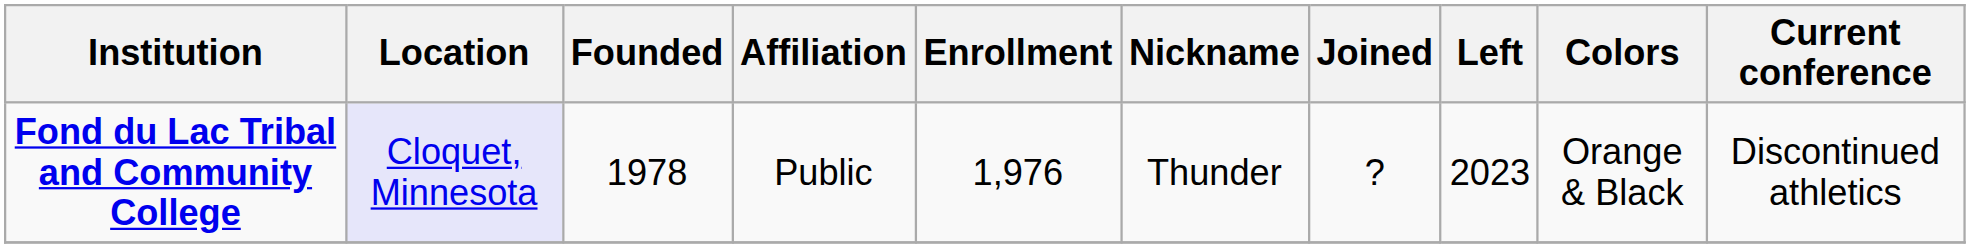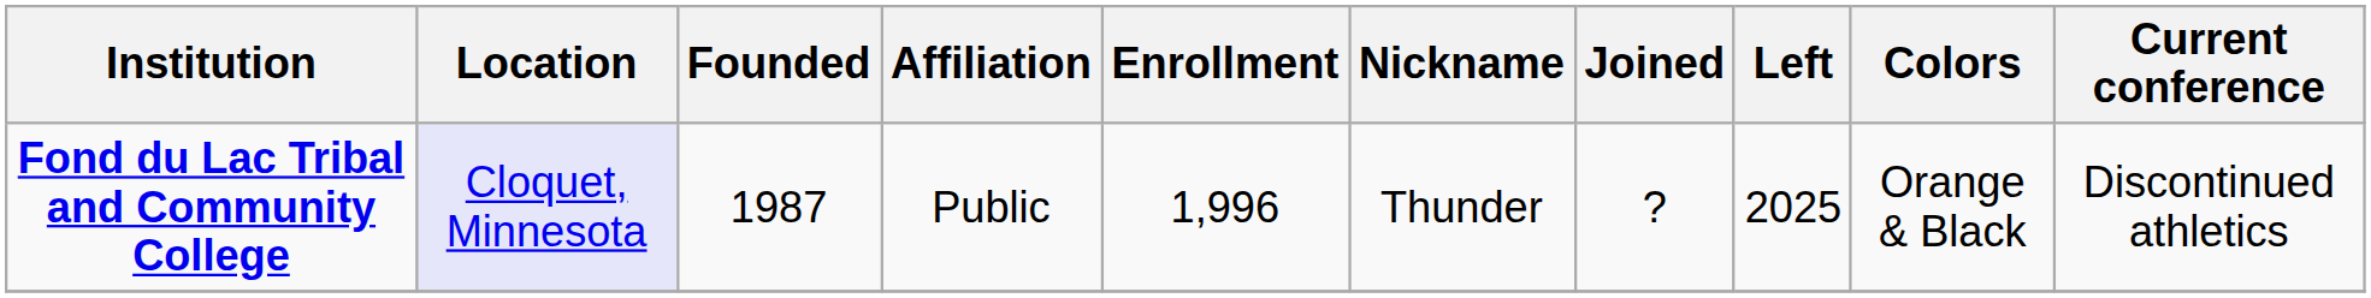 <table class="wikitable sortable" style="text-align:center">
 <tr>
 <th>Institution</th>
 <th>Location</th>
 <th>Founded</th>
 <th>Affiliation</th>
 <th>Enrollment</th>
 <th>Nickname</th>
 <th>Joined</th>
 <th>Left</th>
 <th>Colors</th>
 <th>Current<br>conference</th>
 </tr>
 <tr>
 <td><strong><a href='#'>Fond du Lac Tribal and Community College</a></strong></td>
 <td style="background: lavender;"><a href='#'>Cloquet, Minnesota</a></td>
-<td>1978</td>
+<td>1987</td>
 <td>Public</td>
-<td>1,976</td>
+<td>1,996</td>
 <td>Thunder</td>
 <td>?</td>
-<td>2023</td>
+<td>2025</td>
 <td>Orange & Black</td>
 <td>Discontinued athletics</td>
 </tr>
 <tr>
 </tr>
 </table>
